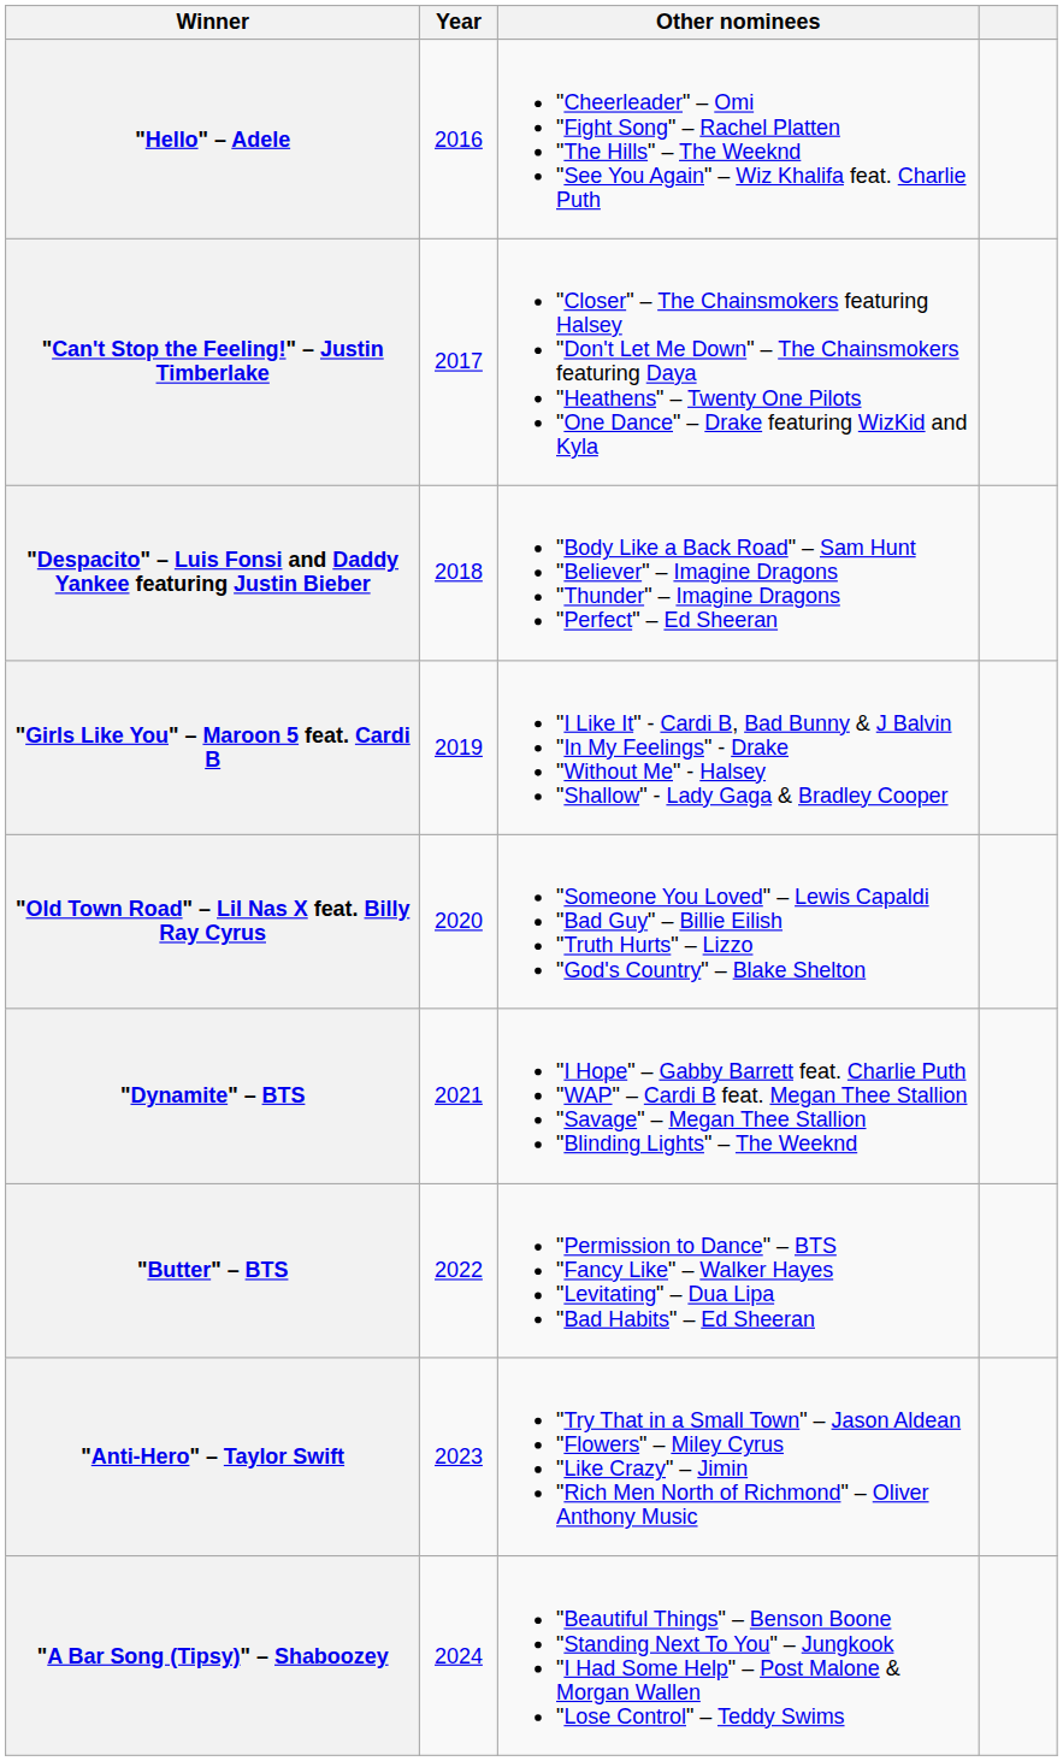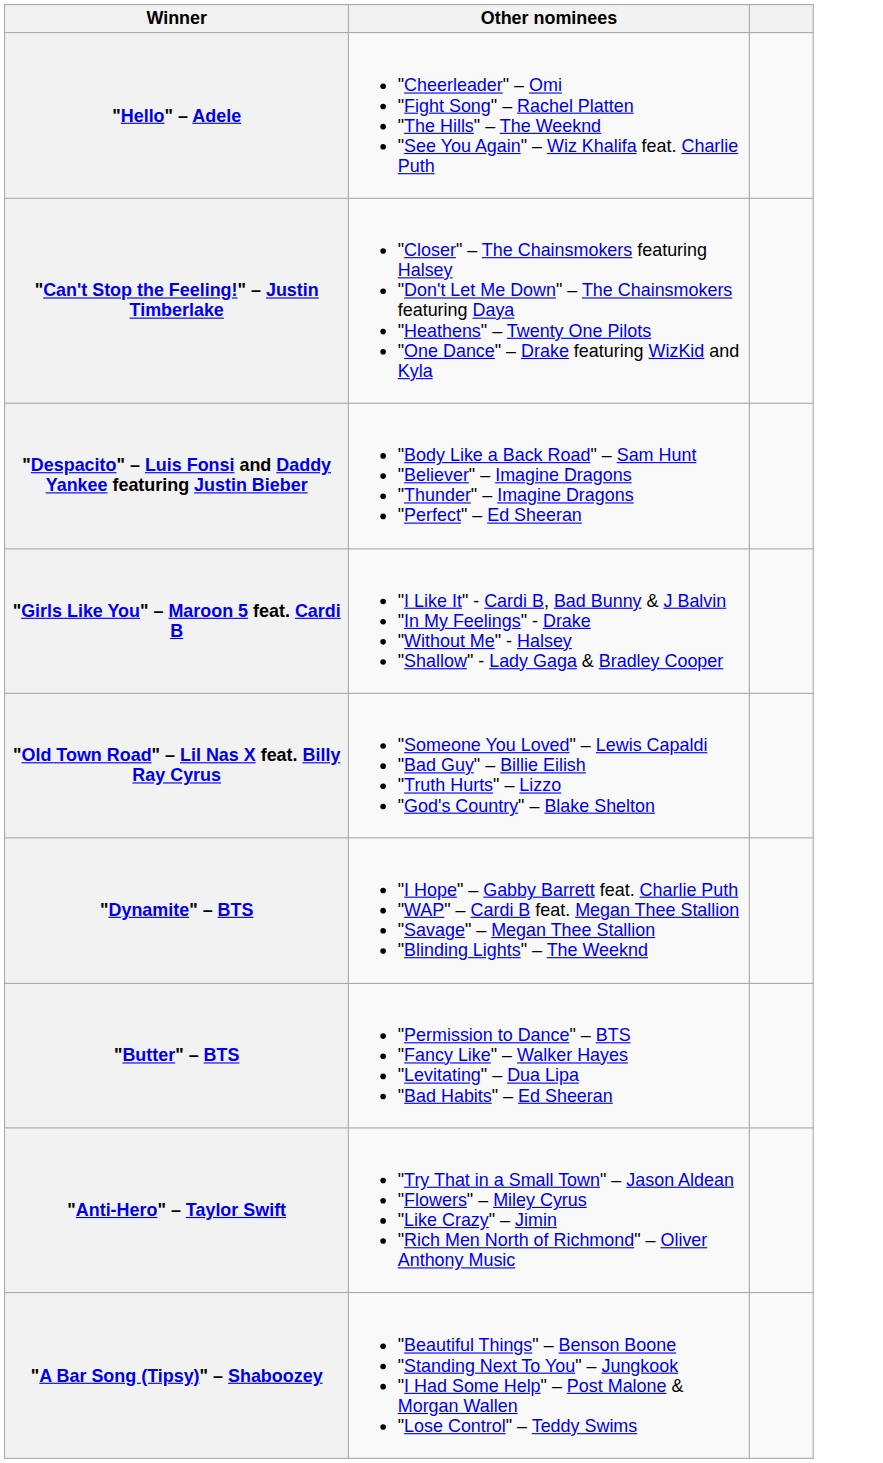 <table class="wikitable">
 <tr>
 <th scope="col" style="width: 300px;">Winner</th>
-<th scope="col" style="width: 50px;">Year</th>
 <th scope="col" style="width: 350px;">Other nominees</th>
 <th scope="col" style="width: 50px;"></th>
 </tr>
 <tr>
 <th scope="row" style="text-align:center;">"<a href='#'>Hello</a>" – <a href='#'>Adele</a></th>
-<td style="text-align:center;"><a href='#'>2016</a></td>
 <td><br><ul><li>"<a href='#'>Cheerleader</a>" – <a href='#'>Omi</a></li><li>"<a href='#'>Fight Song</a>" – <a href='#'>Rachel Platten</a></li><li>"<a href='#'>The Hills</a>" – <a href='#'>The Weeknd</a></li><li>"<a href='#'>See You Again</a>" – <a href='#'>Wiz Khalifa</a> feat. <a href='#'>Charlie Puth</a></li></ul></td>
 <td style="text-align:center;"></td>
 </tr>
 <tr>
 <th scope="row" style="text-align:center;">"<a href='#'>Can't Stop the Feeling!</a>" – <a href='#'>Justin Timberlake</a></th>
-<td style="text-align:center;"><a href='#'>2017</a></td>
 <td><br><ul><li>"<a href='#'>Closer</a>" – <a href='#'>The Chainsmokers</a> featuring <a href='#'>Halsey</a></li><li>"<a href='#'>Don't Let Me Down</a>" – <a href='#'>The Chainsmokers</a> featuring <a href='#'>Daya</a></li><li>"<a href='#'>Heathens</a>" – <a href='#'>Twenty One Pilots</a></li><li>"<a href='#'>One Dance</a>" – <a href='#'>Drake</a> featuring <a href='#'>WizKid</a> and <a href='#'>Kyla</a></li></ul></td>
 <td style="text-align:center;"></td>
 </tr>
 <tr>
 <th scope="row" style="text-align:center;">"<a href='#'>Despacito</a>" – <a href='#'>Luis Fonsi</a> and <a href='#'>Daddy Yankee</a> featuring <a href='#'>Justin Bieber</a></th>
-<td style="text-align:center;"><a href='#'>2018</a></td>
 <td><br><ul><li>"<a href='#'>Body Like a Back Road</a>" – <a href='#'>Sam Hunt</a></li><li>"<a href='#'>Believer</a>" – <a href='#'>Imagine Dragons</a></li><li>"<a href='#'>Thunder</a>" – <a href='#'>Imagine Dragons</a></li><li>"<a href='#'>Perfect</a>" – <a href='#'>Ed Sheeran</a></li></ul></td>
 <td style="text-align:center;"></td>
 </tr>
 <tr>
 <th scope="row" style="text-align:center;">"<a href='#'>Girls Like You</a>" – <a href='#'>Maroon 5</a> feat. <a href='#'>Cardi B</a></th>
-<td style="text-align:center;"><a href='#'>2019</a></td>
 <td><br><ul><li>"<a href='#'>I Like It</a>" - <a href='#'>Cardi B</a>, <a href='#'>Bad Bunny</a> & <a href='#'>J Balvin</a></li><li>"<a href='#'>In My Feelings</a>" - <a href='#'>Drake</a></li><li>"<a href='#'>Without Me</a>" - <a href='#'>Halsey</a></li><li>"<a href='#'>Shallow</a>" - <a href='#'>Lady Gaga</a> & <a href='#'>Bradley Cooper</a></li></ul></td>
 <td style="text-align:center;"></td>
 </tr>
 <tr>
 <th scope="row" style="text-align:center;">"<a href='#'>Old Town Road</a>" – <a href='#'>Lil Nas X</a> feat. <a href='#'>Billy Ray Cyrus</a></th>
-<td style="text-align:center;"><a href='#'>2020</a></td>
 <td><br><ul><li>"<a href='#'>Someone You Loved</a>" – <a href='#'>Lewis Capaldi</a></li><li>"<a href='#'>Bad Guy</a>" – <a href='#'>Billie Eilish</a></li><li>"<a href='#'>Truth Hurts</a>" – <a href='#'>Lizzo</a></li><li>"<a href='#'>God's Country</a>" – <a href='#'>Blake Shelton</a></li></ul></td>
 <td style="text-align:center;"></td>
 </tr>
 <tr>
 <th scope="row" style="text-align:center;">"<a href='#'>Dynamite</a>" – <a href='#'>BTS</a></th>
-<td style="text-align:center;"><a href='#'>2021</a></td>
 <td><br><ul><li>"<a href='#'>I Hope</a>" – <a href='#'>Gabby Barrett</a> feat. <a href='#'>Charlie Puth</a></li><li>"<a href='#'>WAP</a>" – <a href='#'>Cardi B</a> feat. <a href='#'>Megan Thee Stallion</a></li><li>"<a href='#'>Savage</a>" – <a href='#'>Megan Thee Stallion</a></li><li>"<a href='#'>Blinding Lights</a>" – <a href='#'>The Weeknd</a></li></ul></td>
 <td style="text-align:center;"></td>
 </tr>
 <tr>
 <th scope="row" style="text-align:center;">"<a href='#'>Butter</a>" – <a href='#'>BTS</a></th>
-<td style="text-align:center;"><a href='#'>2022</a></td>
 <td><br><ul><li>"<a href='#'>Permission to Dance</a>" – <a href='#'>BTS</a></li><li>"<a href='#'>Fancy Like</a>" – <a href='#'>Walker Hayes</a></li><li>"<a href='#'>Levitating</a>" – <a href='#'>Dua Lipa</a></li><li>"<a href='#'>Bad Habits</a>" – <a href='#'>Ed Sheeran</a></li></ul></td>
 <td style="text-align:center;"></td>
 </tr>
 <tr>
 <th scope="row" style="text-align:center;">"<a href='#'>Anti-Hero</a>" – <a href='#'>Taylor Swift</a></th>
-<td style="text-align:center;"><a href='#'>2023</a></td>
 <td><br><ul><li>"<a href='#'>Try That in a Small Town</a>" – <a href='#'>Jason Aldean</a></li><li>"<a href='#'>Flowers</a>" – <a href='#'>Miley Cyrus</a></li><li>"<a href='#'>Like Crazy</a>" – <a href='#'>Jimin</a></li><li>"<a href='#'>Rich Men North of Richmond</a>" – <a href='#'>Oliver Anthony Music</a></li></ul></td>
 <td style="text-align:center;"></td>
 </tr>
 <tr>
 <th scope="row" style="text-align:center;">"<a href='#'>A Bar Song (Tipsy)</a>" – <a href='#'>Shaboozey</a></th>
-<td style="text-align:center;"><a href='#'>2024</a></td>
 <td><br><ul><li>"<a href='#'>Beautiful Things</a>" – <a href='#'>Benson Boone</a></li><li>"<a href='#'>Standing Next To You</a>" – <a href='#'>Jungkook</a></li><li>"<a href='#'>I Had Some Help</a>" – <a href='#'>Post Malone</a> & <a href='#'>Morgan Wallen</a></li><li>"<a href='#'>Lose Control</a>" – <a href='#'>Teddy Swims</a></li></ul></td>
 <td style="text-align:center;"></td>
 </tr>
 </table>
